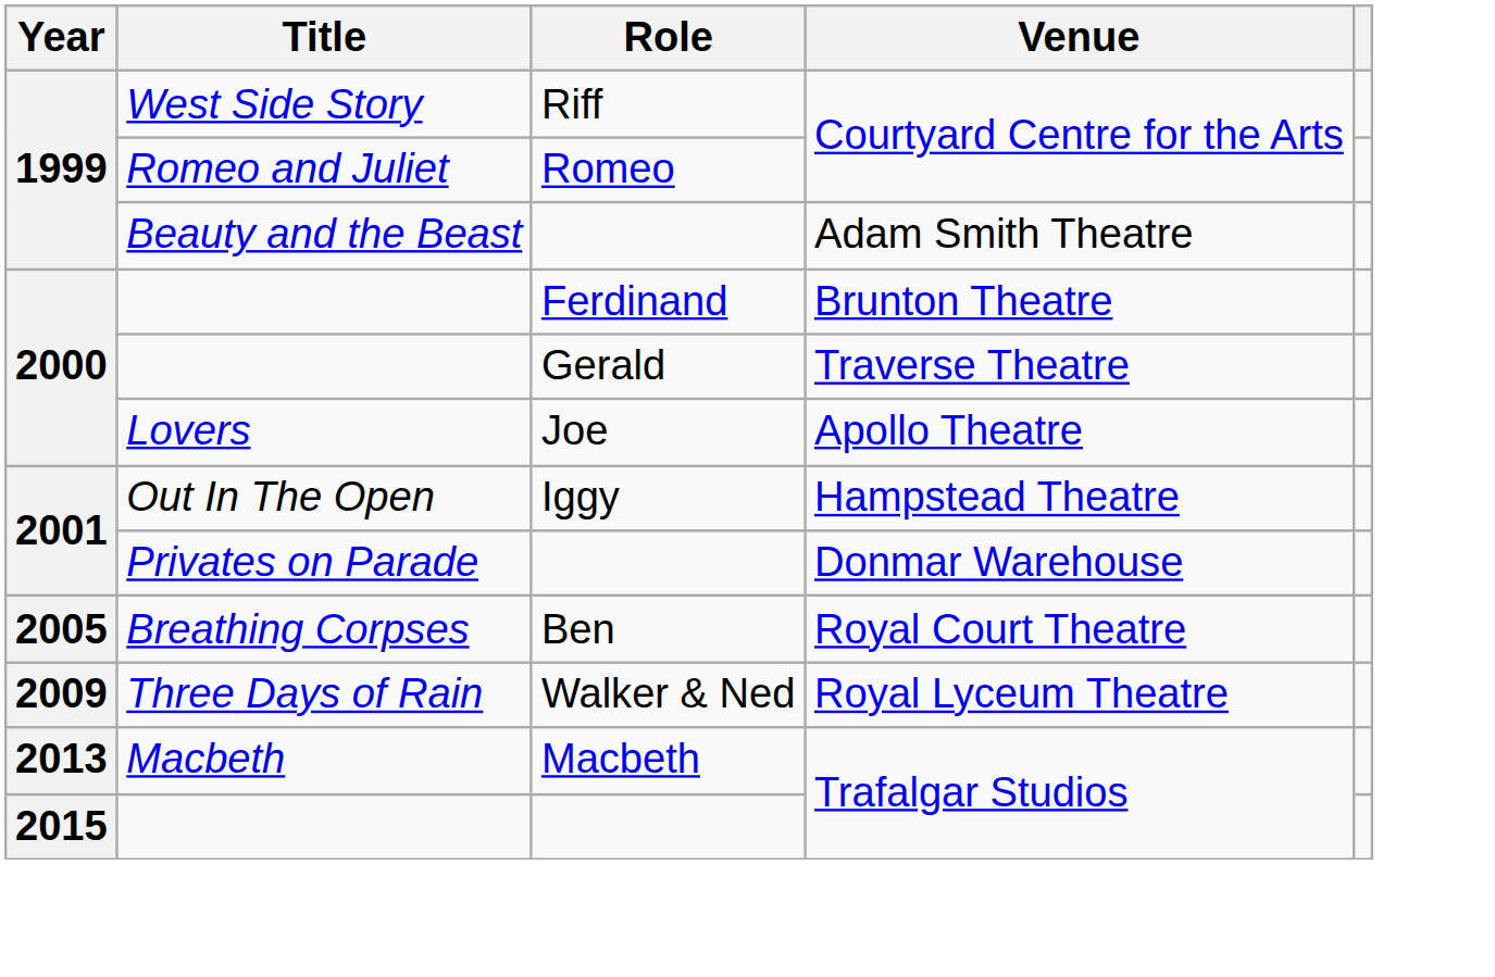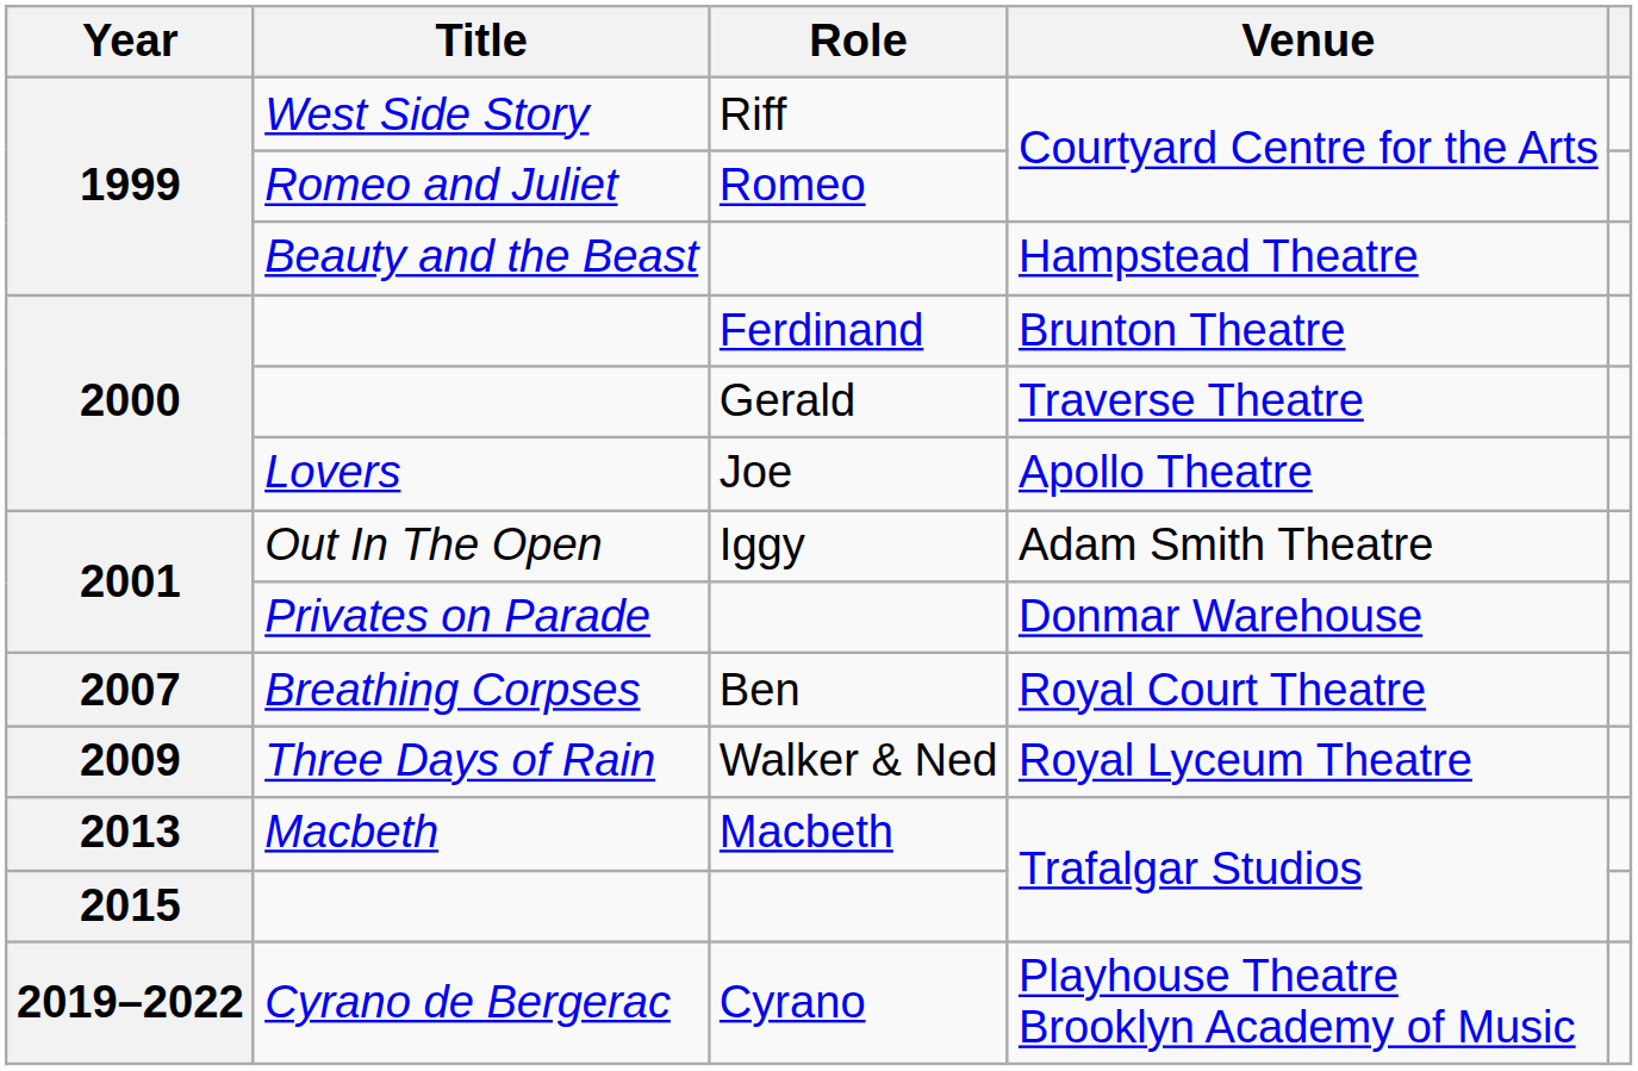 <table class="wikitable plainrowheaders sortable" style="margin-right: 0;">
 <tr>
 <th scope="col">Year</th>
 <th scope="col">Title</th>
 <th scope="col">Role</th>
 <th scope="col">Venue</th>
 <th scope="col" class="unsortable"></th>
 </tr>
 <tr>
 <th rowspan="3" scope="row">1999</th>
 <td><em><a href='#'>West Side Story</a></em></td>
 <td>Riff</td>
 <td rowspan="2"><a href='#'>Courtyard Centre for the Arts</a></td>
 <td style="text-align: center;"></td>
 </tr>
 <tr>
 <td><em><a href='#'>Romeo and Juliet</a></em></td>
 <td><a href='#'>Romeo</a></td>
 <td style="text-align: center;"></td>
 </tr>
 <tr>
 <td><em><a href='#'>Beauty and the Beast</a></em></td>
 <td></td>
-<td>Adam Smith Theatre</td>
+<td><a href='#'>Hampstead Theatre</a></td>
 <td style="text-align: center;"></td>
 </tr>
 <tr>
 <th rowspan="3" scope="row">2000</th>
 <td><em></em></td>
 <td><a href='#'>Ferdinand</a></td>
 <td><a href='#'>Brunton Theatre</a></td>
 <td style="text-align: center;"></td>
 </tr>
 <tr>
 <td><em></em></td>
 <td>Gerald</td>
 <td><a href='#'>Traverse Theatre</a></td>
 <td style="text-align: center;"></td>
 </tr>
 <tr>
 <td><em><a href='#'>Lovers</a></em></td>
 <td>Joe</td>
 <td><a href='#'>Apollo Theatre</a></td>
 <td style="text-align: center;"></td>
 </tr>
 <tr>
 <th rowspan="2" scope="row">2001</th>
 <td><em>Out In The Open</em></td>
 <td>Iggy</td>
-<td><a href='#'>Hampstead Theatre</a></td>
+<td>Adam Smith Theatre</td>
 <td style="text-align: center;"></td>
 </tr>
 <tr>
 <td><em><a href='#'>Privates on Parade</a></em></td>
 <td></td>
 <td><a href='#'>Donmar Warehouse</a></td>
 <td style="text-align: center;"></td>
 </tr>
 <tr>
-<th scope="row">2005</th>
+<th scope="row">2007</th>
 <td><em><a href='#'>Breathing Corpses</a></em></td>
 <td>Ben</td>
 <td><a href='#'>Royal Court Theatre</a></td>
 <td style="text-align: center;"></td>
 </tr>
 <tr>
 <th scope="row">2009</th>
 <td><em><a href='#'>Three Days of Rain</a></em></td>
 <td>Walker & Ned</td>
 <td><a href='#'>Royal Lyceum Theatre</a></td>
 <td style="text-align: center;"></td>
 </tr>
 <tr>
 <th scope="row">2013</th>
 <td><em><a href='#'>Macbeth</a></em></td>
 <td><a href='#'>Macbeth</a></td>
 <td rowspan="2"><a href='#'>Trafalgar Studios</a></td>
 <td style="text-align: center;"></td>
 </tr>
 <tr>
 <th scope="row">2015</th>
 <td><em></em></td>
 <td></td>
 <td style="text-align: center;"></td>
 </tr>
+<tr>
+<th scope="row">2019–2022</th>
+<td><em><a href='#'>Cyrano de Bergerac</a></em></td>
+<td><a href='#'>Cyrano</a></td>
+<td><a href='#'>Playhouse Theatre</a> <br> <a href='#'>Brooklyn Academy of Music</a></td>
+<td style="text-align: center;"></td>
+</tr>
 </table>
